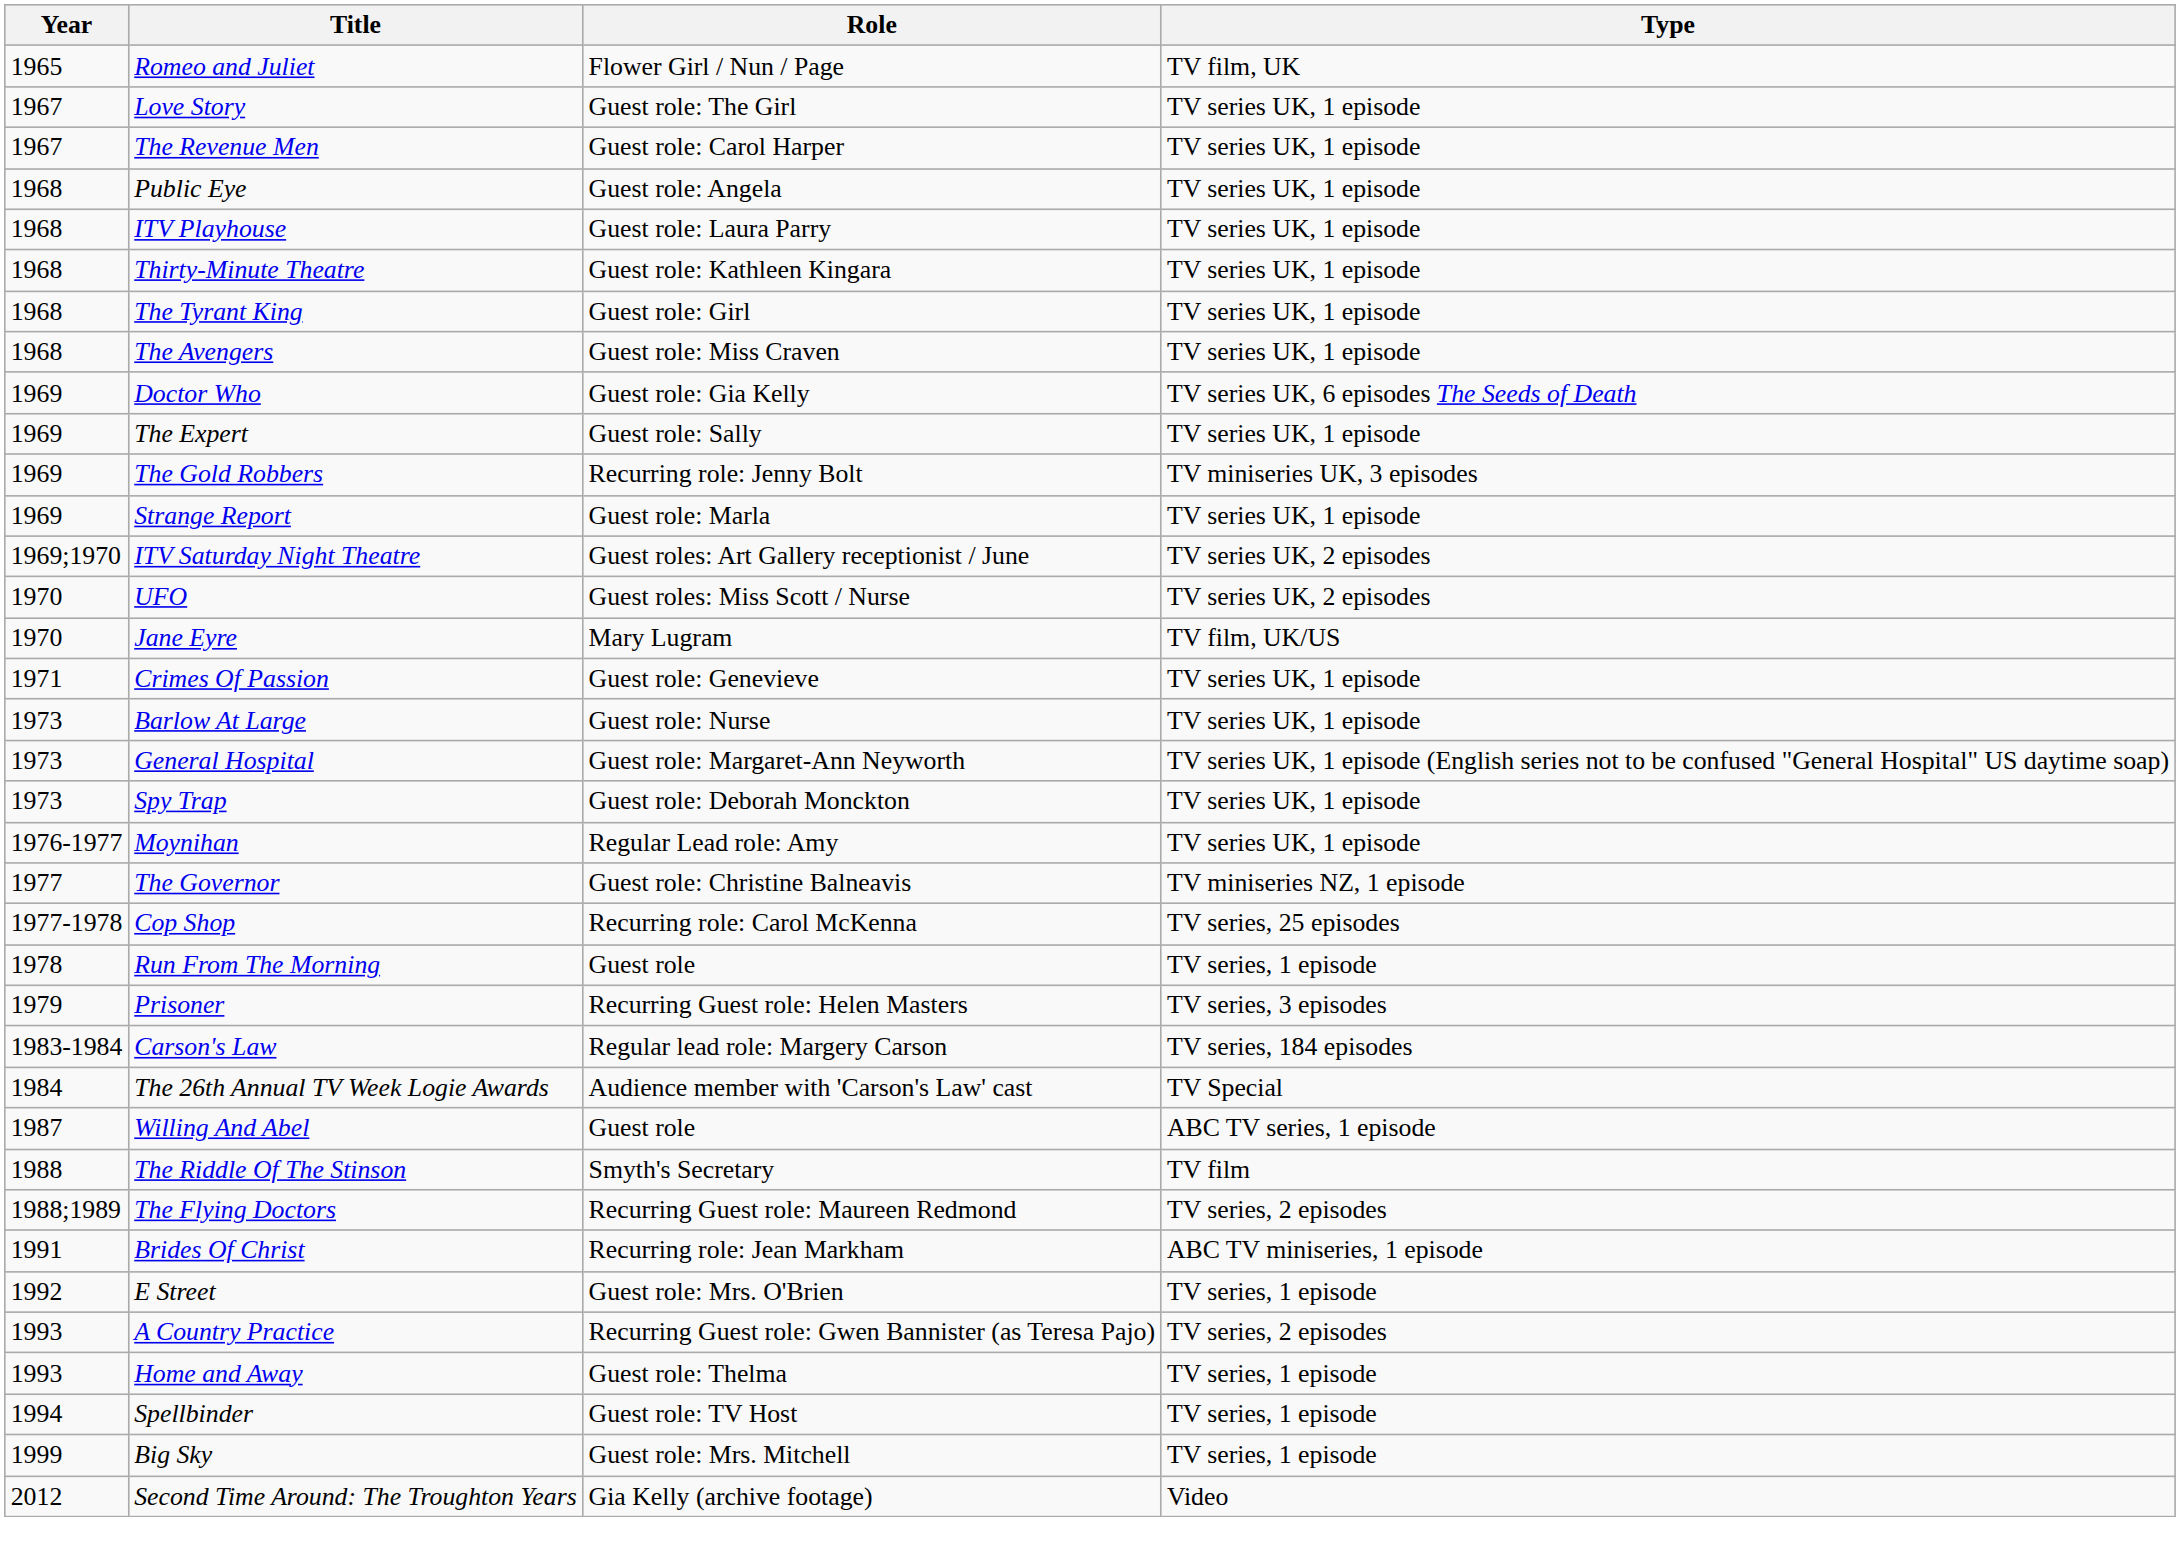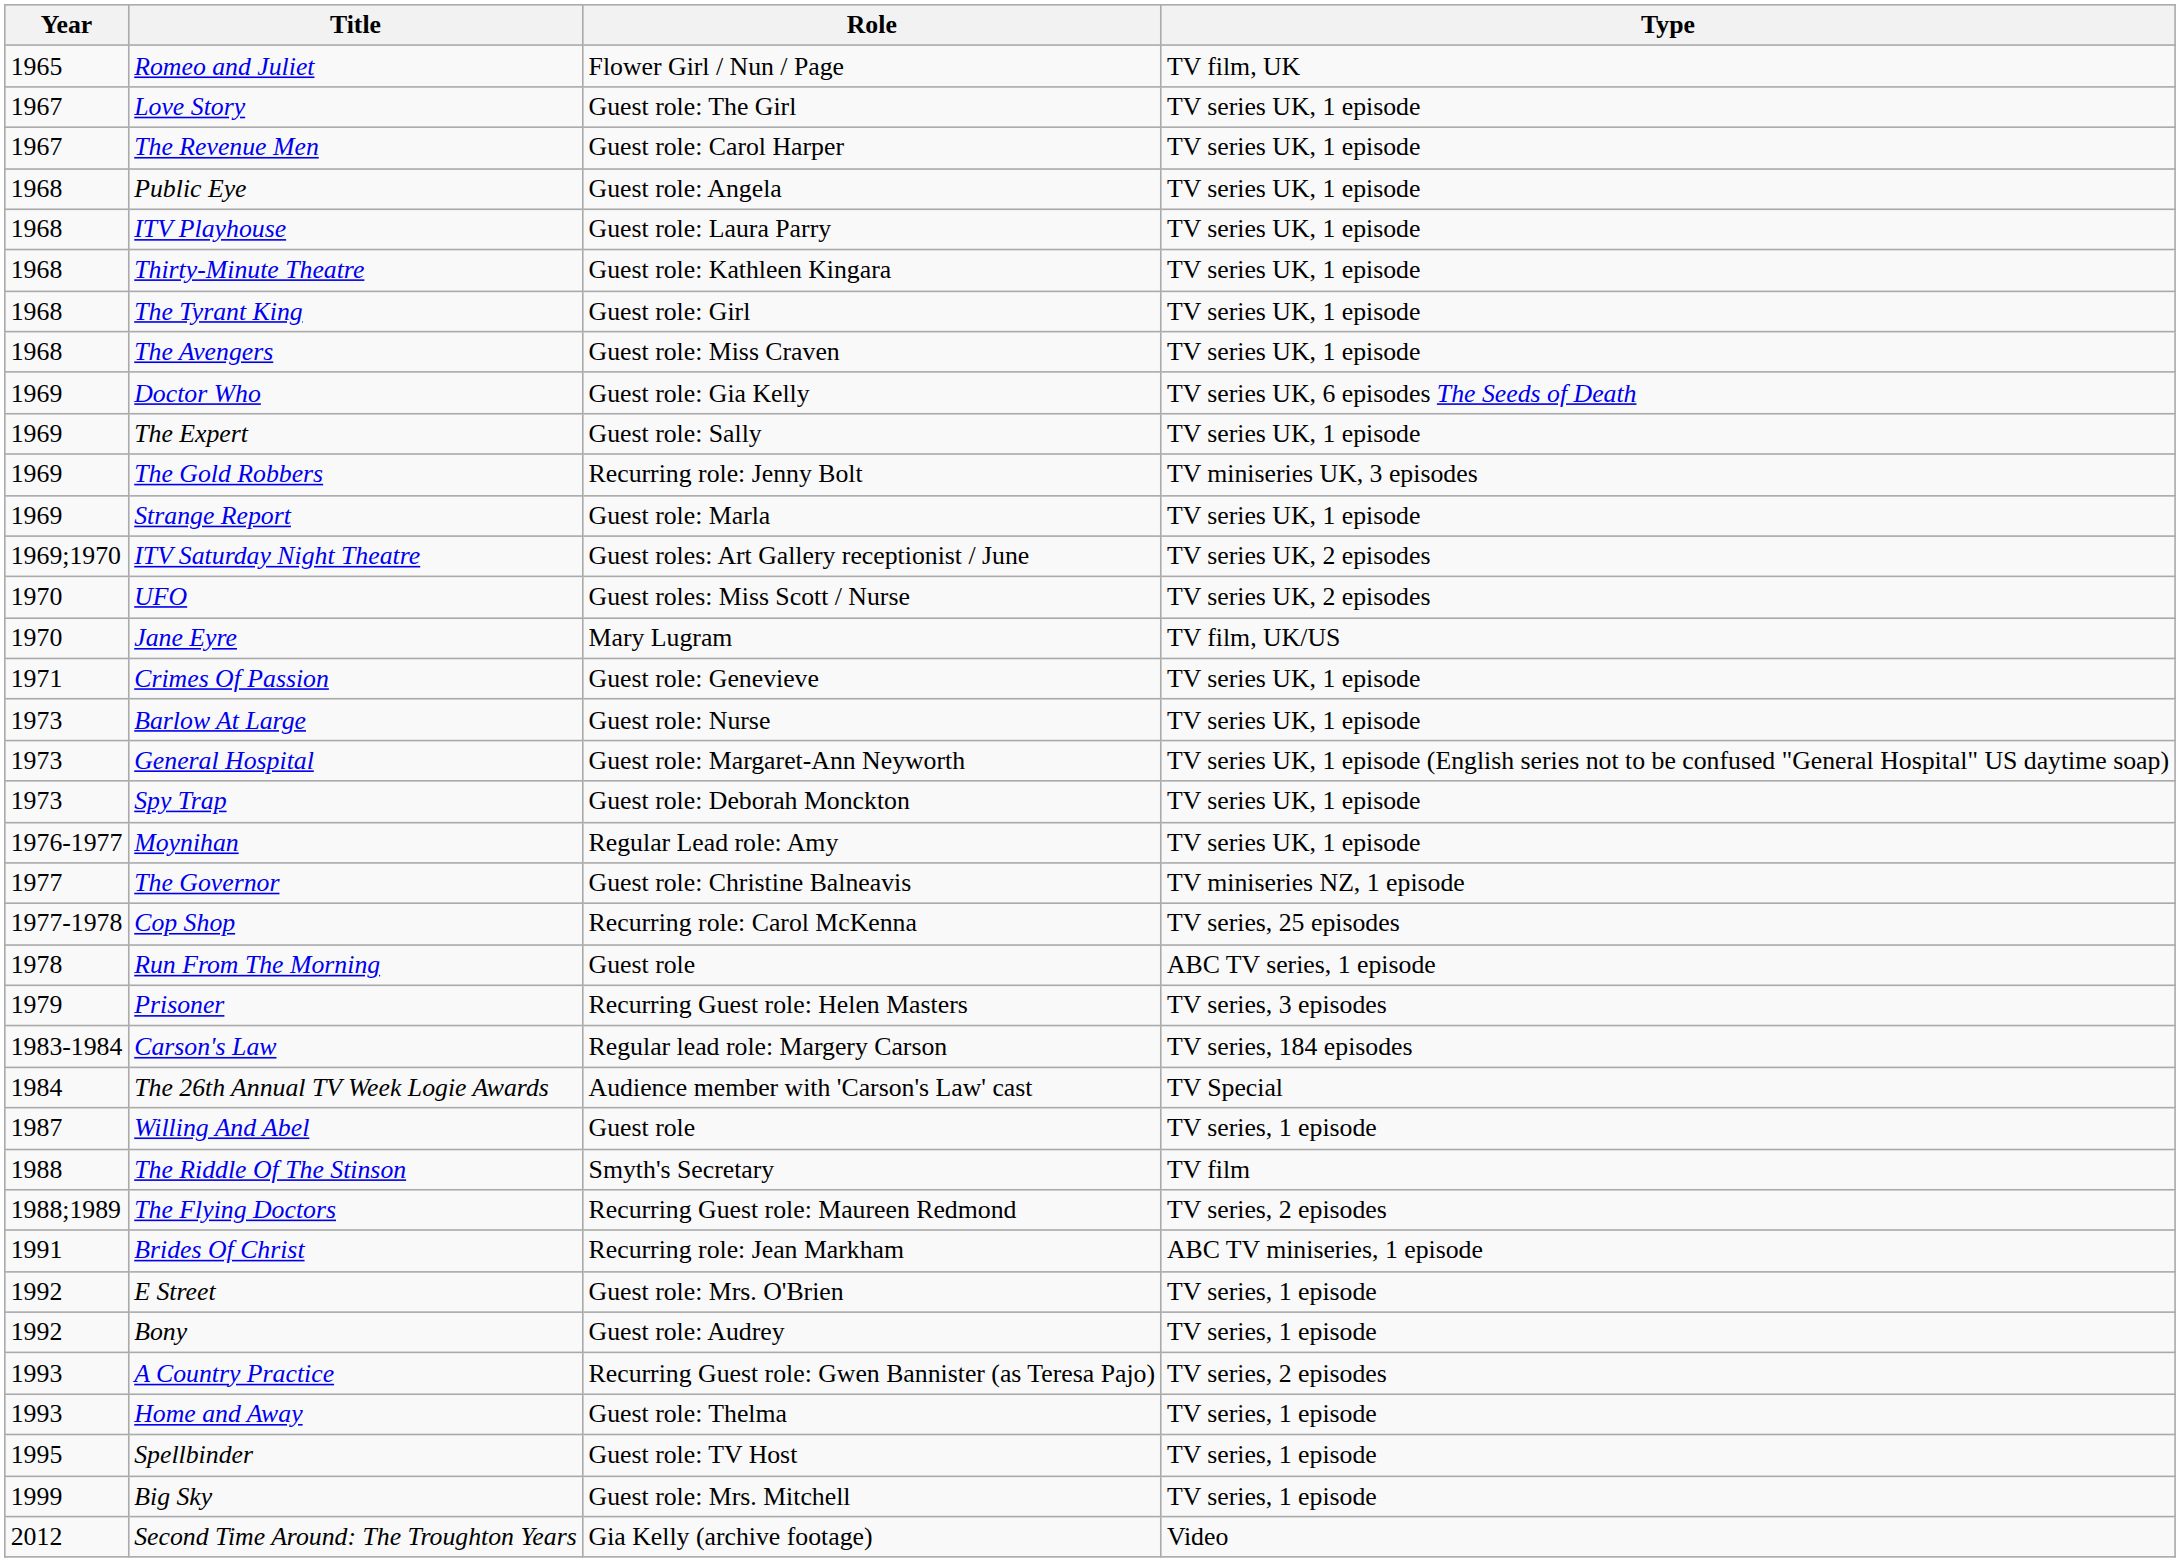 <table class="wikitable">
 <tr>
 <th>Year</th>
 <th>Title</th>
 <th>Role</th>
 <th>Type</th>
 </tr>
 <tr>
 <td>1965</td>
 <td><em><a href='#'>Romeo and Juliet</a></em></td>
 <td>Flower Girl / Nun / Page</td>
 <td>TV film, UK</td>
 </tr>
 <tr>
 <td>1967</td>
 <td><em><a href='#'>Love Story</a></em></td>
 <td>Guest role: The Girl</td>
 <td>TV series UK, 1 episode</td>
 </tr>
 <tr>
 <td>1967</td>
 <td><em><a href='#'>The Revenue Men</a></em></td>
 <td>Guest role: Carol Harper</td>
 <td>TV series UK, 1 episode</td>
 </tr>
 <tr>
 <td>1968</td>
 <td><em>Public Eye</em></td>
 <td>Guest role: Angela</td>
 <td>TV series UK, 1 episode</td>
 </tr>
 <tr>
 <td>1968</td>
 <td><em><a href='#'>ITV Playhouse</a></em></td>
 <td>Guest role: Laura Parry</td>
 <td>TV series UK, 1 episode</td>
 </tr>
 <tr>
 <td>1968</td>
 <td><em><a href='#'>Thirty-Minute Theatre</a></em></td>
 <td>Guest role: Kathleen Kingara</td>
 <td>TV series UK, 1 episode</td>
 </tr>
 <tr>
 <td>1968</td>
 <td><em><a href='#'>The Tyrant King</a></em></td>
 <td>Guest role: Girl</td>
 <td>TV series UK, 1 episode</td>
 </tr>
 <tr>
 <td>1968</td>
 <td><em><a href='#'>The Avengers</a></em></td>
 <td>Guest role: Miss Craven</td>
 <td>TV series UK, 1 episode</td>
 </tr>
 <tr>
 <td>1969</td>
 <td><em><a href='#'>Doctor Who</a></em></td>
 <td>Guest role: Gia Kelly</td>
 <td>TV series UK, 6 episodes <em><a href='#'>The Seeds of Death</a></em></td>
 </tr>
 <tr>
 <td>1969</td>
 <td><em>The Expert</em></td>
 <td>Guest role: Sally</td>
 <td>TV series UK, 1 episode</td>
 </tr>
 <tr>
 <td>1969</td>
 <td><em><a href='#'>The Gold Robbers</a></em></td>
 <td>Recurring role: Jenny Bolt</td>
 <td>TV miniseries UK, 3 episodes</td>
 </tr>
 <tr>
 <td>1969</td>
 <td><em><a href='#'>Strange Report</a></em></td>
 <td>Guest role: Marla</td>
 <td>TV series UK, 1 episode</td>
 </tr>
 <tr>
 <td>1969;1970</td>
 <td><em><a href='#'>ITV Saturday Night Theatre</a></em></td>
 <td>Guest roles: Art Gallery receptionist / June</td>
 <td>TV series UK, 2 episodes</td>
 </tr>
 <tr>
 <td>1970</td>
 <td><em><a href='#'>UFO</a></em></td>
 <td>Guest roles: Miss Scott / Nurse</td>
 <td>TV series UK, 2 episodes</td>
 </tr>
 <tr>
 <td>1970</td>
 <td><em><a href='#'>Jane Eyre</a></em></td>
 <td>Mary Lugram</td>
 <td>TV film, UK/US</td>
 </tr>
 <tr>
 <td>1971</td>
 <td><em><a href='#'>Crimes Of Passion</a></em></td>
 <td>Guest role: Genevieve</td>
 <td>TV series UK, 1 episode</td>
 </tr>
 <tr>
 <td>1973</td>
 <td><em><a href='#'>Barlow At Large</a></em></td>
 <td>Guest role: Nurse</td>
 <td>TV series UK, 1 episode</td>
 </tr>
 <tr>
 <td>1973</td>
 <td><em><a href='#'>General Hospital</a></em></td>
 <td>Guest role: Margaret-Ann Neyworth</td>
 <td>TV series UK, 1 episode (English series not to be confused "General Hospital" US daytime soap)</td>
 </tr>
 <tr>
 <td>1973</td>
 <td><em><a href='#'>Spy Trap</a></em></td>
 <td>Guest role: Deborah Monckton</td>
 <td>TV series UK, 1 episode</td>
 </tr>
 <tr>
 <td>1976-1977</td>
 <td><em><a href='#'>Moynihan</a></em></td>
 <td>Regular Lead role: Amy</td>
 <td>TV series UK, 1 episode</td>
 </tr>
 <tr>
 <td>1977</td>
 <td><em><a href='#'>The Governor</a></em></td>
 <td>Guest role: Christine Balneavis</td>
 <td>TV miniseries NZ, 1 episode</td>
 </tr>
 <tr>
 <td>1977-1978</td>
 <td><em><a href='#'>Cop Shop</a></em></td>
 <td>Recurring role: Carol McKenna</td>
 <td>TV series, 25 episodes</td>
 </tr>
 <tr>
 <td>1978</td>
 <td><em><a href='#'>Run From The Morning</a></em></td>
 <td>Guest role</td>
-<td>TV series, 1 episode</td>
+<td>ABC TV series, 1 episode</td>
 </tr>
 <tr>
 <td>1979</td>
 <td><em><a href='#'>Prisoner</a></em></td>
 <td>Recurring Guest role: Helen Masters</td>
 <td>TV series, 3 episodes</td>
 </tr>
 <tr>
 <td>1983-1984</td>
 <td><em><a href='#'>Carson's Law</a></em></td>
 <td>Regular lead role: Margery Carson</td>
 <td>TV series, 184 episodes</td>
 </tr>
 <tr>
 <td>1984</td>
 <td><em>The 26th Annual TV Week Logie Awards</em></td>
 <td>Audience member with 'Carson's Law' cast</td>
 <td>TV Special</td>
 </tr>
 <tr>
 <td>1987</td>
 <td><em><a href='#'>Willing And Abel</a></em></td>
 <td>Guest role</td>
-<td>ABC TV series, 1 episode</td>
+<td>TV series, 1 episode</td>
 </tr>
 <tr>
 <td>1988</td>
 <td><em><a href='#'>The Riddle Of The Stinson</a></em></td>
 <td>Smyth's Secretary</td>
 <td>TV film</td>
 </tr>
 <tr>
 <td>1988;1989</td>
 <td><em><a href='#'>The Flying Doctors</a></em></td>
 <td>Recurring Guest role: Maureen Redmond</td>
 <td>TV series, 2 episodes</td>
 </tr>
 <tr>
 <td>1991</td>
 <td><em><a href='#'>Brides Of Christ</a></em></td>
 <td>Recurring role: Jean Markham</td>
 <td>ABC TV miniseries, 1 episode</td>
 </tr>
 <tr>
 <td>1992</td>
 <td><em>E Street</em></td>
 <td>Guest role: Mrs. O'Brien</td>
 <td>TV series, 1 episode</td>
 </tr>
 <tr>
+<td>1992</td>
+<td><em>Bony</em></td>
+<td>Guest role: Audrey</td>
+<td>TV series, 1 episode</td>
+</tr>
+<tr>
 <td>1993</td>
 <td><em><a href='#'>A Country Practice</a></em></td>
 <td>Recurring Guest role: Gwen Bannister (as Teresa Pajo)</td>
 <td>TV series, 2 episodes</td>
 </tr>
 <tr>
 <td>1993</td>
 <td><em><a href='#'>Home and Away</a></em></td>
 <td>Guest role: Thelma</td>
 <td>TV series, 1 episode</td>
 </tr>
 <tr>
-<td>1994</td>
+<td>1995</td>
 <td><em>Spellbinder</em></td>
 <td>Guest role: TV Host</td>
 <td>TV series, 1 episode</td>
 </tr>
 <tr>
 <td>1999</td>
 <td><em>Big Sky</em></td>
 <td>Guest role: Mrs. Mitchell</td>
 <td>TV series, 1 episode</td>
 </tr>
 <tr>
 <td>2012</td>
 <td><em>Second Time Around: The Troughton Years</em></td>
 <td>Gia Kelly (archive footage)</td>
 <td>Video</td>
 </tr>
 </table>
